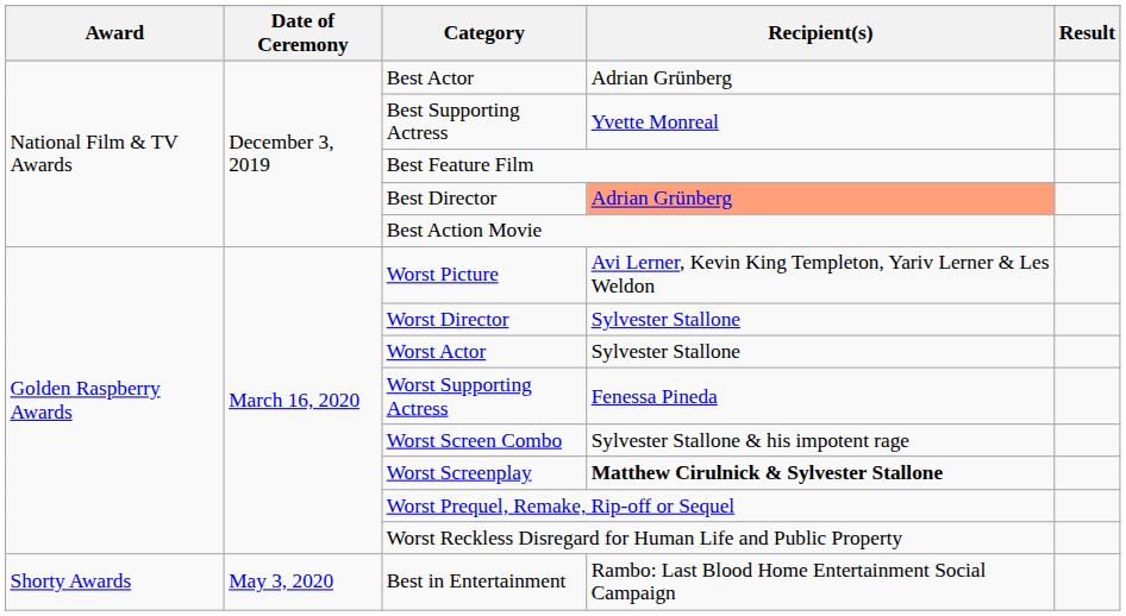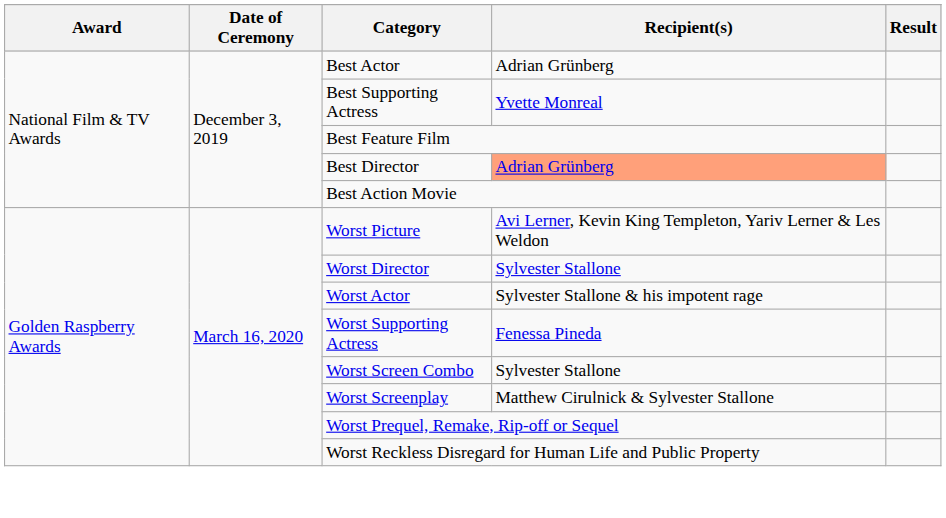 <table class="wikitable sortable">
 <tr style="background:#ccc; text-align:center;">
 </tr>
 <tr style="background:#ccc; text-align:center;">
 <th scope="col">Award</th>
 <th scope="col">Date of Ceremony</th>
 <th scope="col">Category</th>
 <th scope="col">Recipient(s)</th>
 <th scope="col">Result</th>
 </tr>
 <tr>
 <td rowspan="5">National Film & TV Awards</td>
 <td rowspan="5">December 3, 2019</td>
 <td>Best Actor</td>
 <td>Adrian Grünberg</td>
 <td></td>
 </tr>
 <tr>
 <td>Best Supporting Actress</td>
 <td><a href='#'>Yvette Monreal</a></td>
 <td></td>
 </tr>
 <tr>
 <td colspan="2">Best Feature Film</td>
 <td></td>
 </tr>
 <tr>
 <td>Best Director</td>
 <td style="background: lightsalmon;"><a href='#'>Adrian Grünberg</a></td>
 <td></td>
 </tr>
 <tr>
 <td colspan="2">Best Action Movie</td>
 <td></td>
 </tr>
 <tr>
 <td rowspan="8"><a href='#'>Golden Raspberry Awards</a></td>
 <td rowspan="8"><a href='#'>March 16, 2020</a></td>
 <td><a href='#'>Worst Picture</a></td>
 <td><a href='#'>Avi Lerner</a>, Kevin King Templeton, Yariv Lerner & Les Weldon</td>
 <td></td>
 </tr>
 <tr>
 <td><a href='#'>Worst Director</a></td>
 <td><a href='#'>Sylvester Stallone</a></td>
 <td></td>
 </tr>
 <tr>
 <td><a href='#'>Worst Actor</a></td>
-<td>Sylvester Stallone</td>
+<td>Sylvester Stallone & his impotent rage</td>
 <td></td>
 </tr>
 <tr>
 <td><a href='#'>Worst Supporting Actress</a></td>
 <td><a href='#'>Fenessa Pineda</a></td>
 <td></td>
 </tr>
 <tr>
 <td><a href='#'>Worst Screen Combo</a></td>
-<td>Sylvester Stallone & his impotent rage</td>
+<td>Sylvester Stallone</td>
 <td></td>
 </tr>
 <tr>
 <td><a href='#'>Worst Screenplay</a></td>
-<td><strong>Matthew Cirulnick & Sylvester Stallone</strong></td>
+<td>Matthew Cirulnick & Sylvester Stallone</td>
 <td></td>
 </tr>
 <tr>
 <td colspan="2"><a href='#'>Worst Prequel, Remake, Rip-off or Sequel</a></td>
 <td></td>
 </tr>
 <tr>
 <td colspan="2">Worst Reckless Disregard for Human Life and Public Property</td>
 <td></td>
 </tr>
-<tr>
-<td><a href='#'>Shorty Awards</a></td>
-<td><a href='#'>May 3, 2020</a></td>
-<td>Best in Entertainment</td>
-<td>Rambo: Last Blood Home Entertainment Social Campaign</td>
-<td></td>
-</tr>
 </table>
